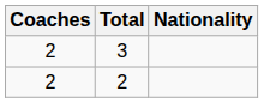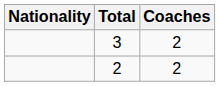 <table class="wikitable sortable">
 <tr>
+<th>Nationality</th>
+<th>Total</th>
 <th>Coaches</th>
-<th>Total</th>
-<th>Nationality</th>
 </tr>
 <tr>
+<td></td>
+<td align="center">3</td>
 <td align="center">2</td>
-<td align="center">3</td>
-<td></td>
 </tr>
 <tr>
+<td></td>
 <td align="center">2</td>
 <td align="center">2</td>
-<td></td>
 </tr>
 </table>
